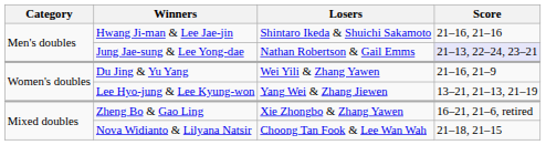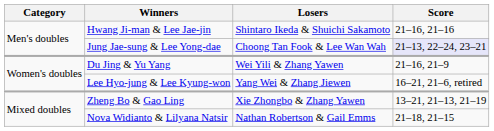 <table class=wikitable>
 <tr>
 <th>Category</th>
 <th>Winners</th>
 <th>Losers</th>
 <th>Score</th>
 </tr>
 <tr>
 <td rowspan=2>Men's doubles</td>
 <td> <a href='#'>Hwang Ji-man</a> & <a href='#'>Lee Jae-jin</a></td>
 <td> <a href='#'>Shintaro Ikeda</a> & <a href='#'>Shuichi Sakamoto</a></td>
 <td>21–16, 21–16</td>
 </tr>
 <tr>
 <td> <a href='#'>Jung Jae-sung</a> & <a href='#'>Lee Yong-dae</a></td>
-<td> <a href='#'>Nathan Robertson</a> & <a href='#'>Gail Emms</a></td>
+<td> <a href='#'>Choong Tan Fook</a> & <a href='#'>Lee Wan Wah</a></td>
 <td style="background: lavender;">21–13, 22–24, 23–21</td>
 </tr>
 <tr style="border-top:3px solid #aaa">
 <td rowspan=2>Women's doubles</td>
 <td> <a href='#'>Du Jing</a> & <a href='#'>Yu Yang</a></td>
 <td> <a href='#'>Wei Yili</a> & <a href='#'>Zhang Yawen</a></td>
 <td>21–16, 21–9</td>
 </tr>
 <tr>
 <td> <a href='#'>Lee Hyo-jung</a> & <a href='#'>Lee Kyung-won</a></td>
 <td> <a href='#'>Yang Wei</a> & <a href='#'>Zhang Jiewen</a></td>
-<td>13–21, 21–13, 21–19</td>
+<td>16–21, 21–6, retired</td>
 </tr>
 <tr style="border-top:3px solid #aaa">
 <td rowspan=2>Mixed doubles</td>
 <td> <a href='#'>Zheng Bo</a> & <a href='#'>Gao Ling</a></td>
 <td> <a href='#'>Xie Zhongbo</a> & <a href='#'>Zhang Yawen</a></td>
-<td>16–21, 21–6, retired</td>
+<td>13–21, 21–13, 21–19</td>
 </tr>
 <tr>
 <td> <a href='#'>Nova Widianto</a> & <a href='#'>Lilyana Natsir</a></td>
-<td> <a href='#'>Choong Tan Fook</a> & <a href='#'>Lee Wan Wah</a></td>
+<td> <a href='#'>Nathan Robertson</a> & <a href='#'>Gail Emms</a></td>
 <td>21–18, 21–15</td>
 </tr>
 </table>
